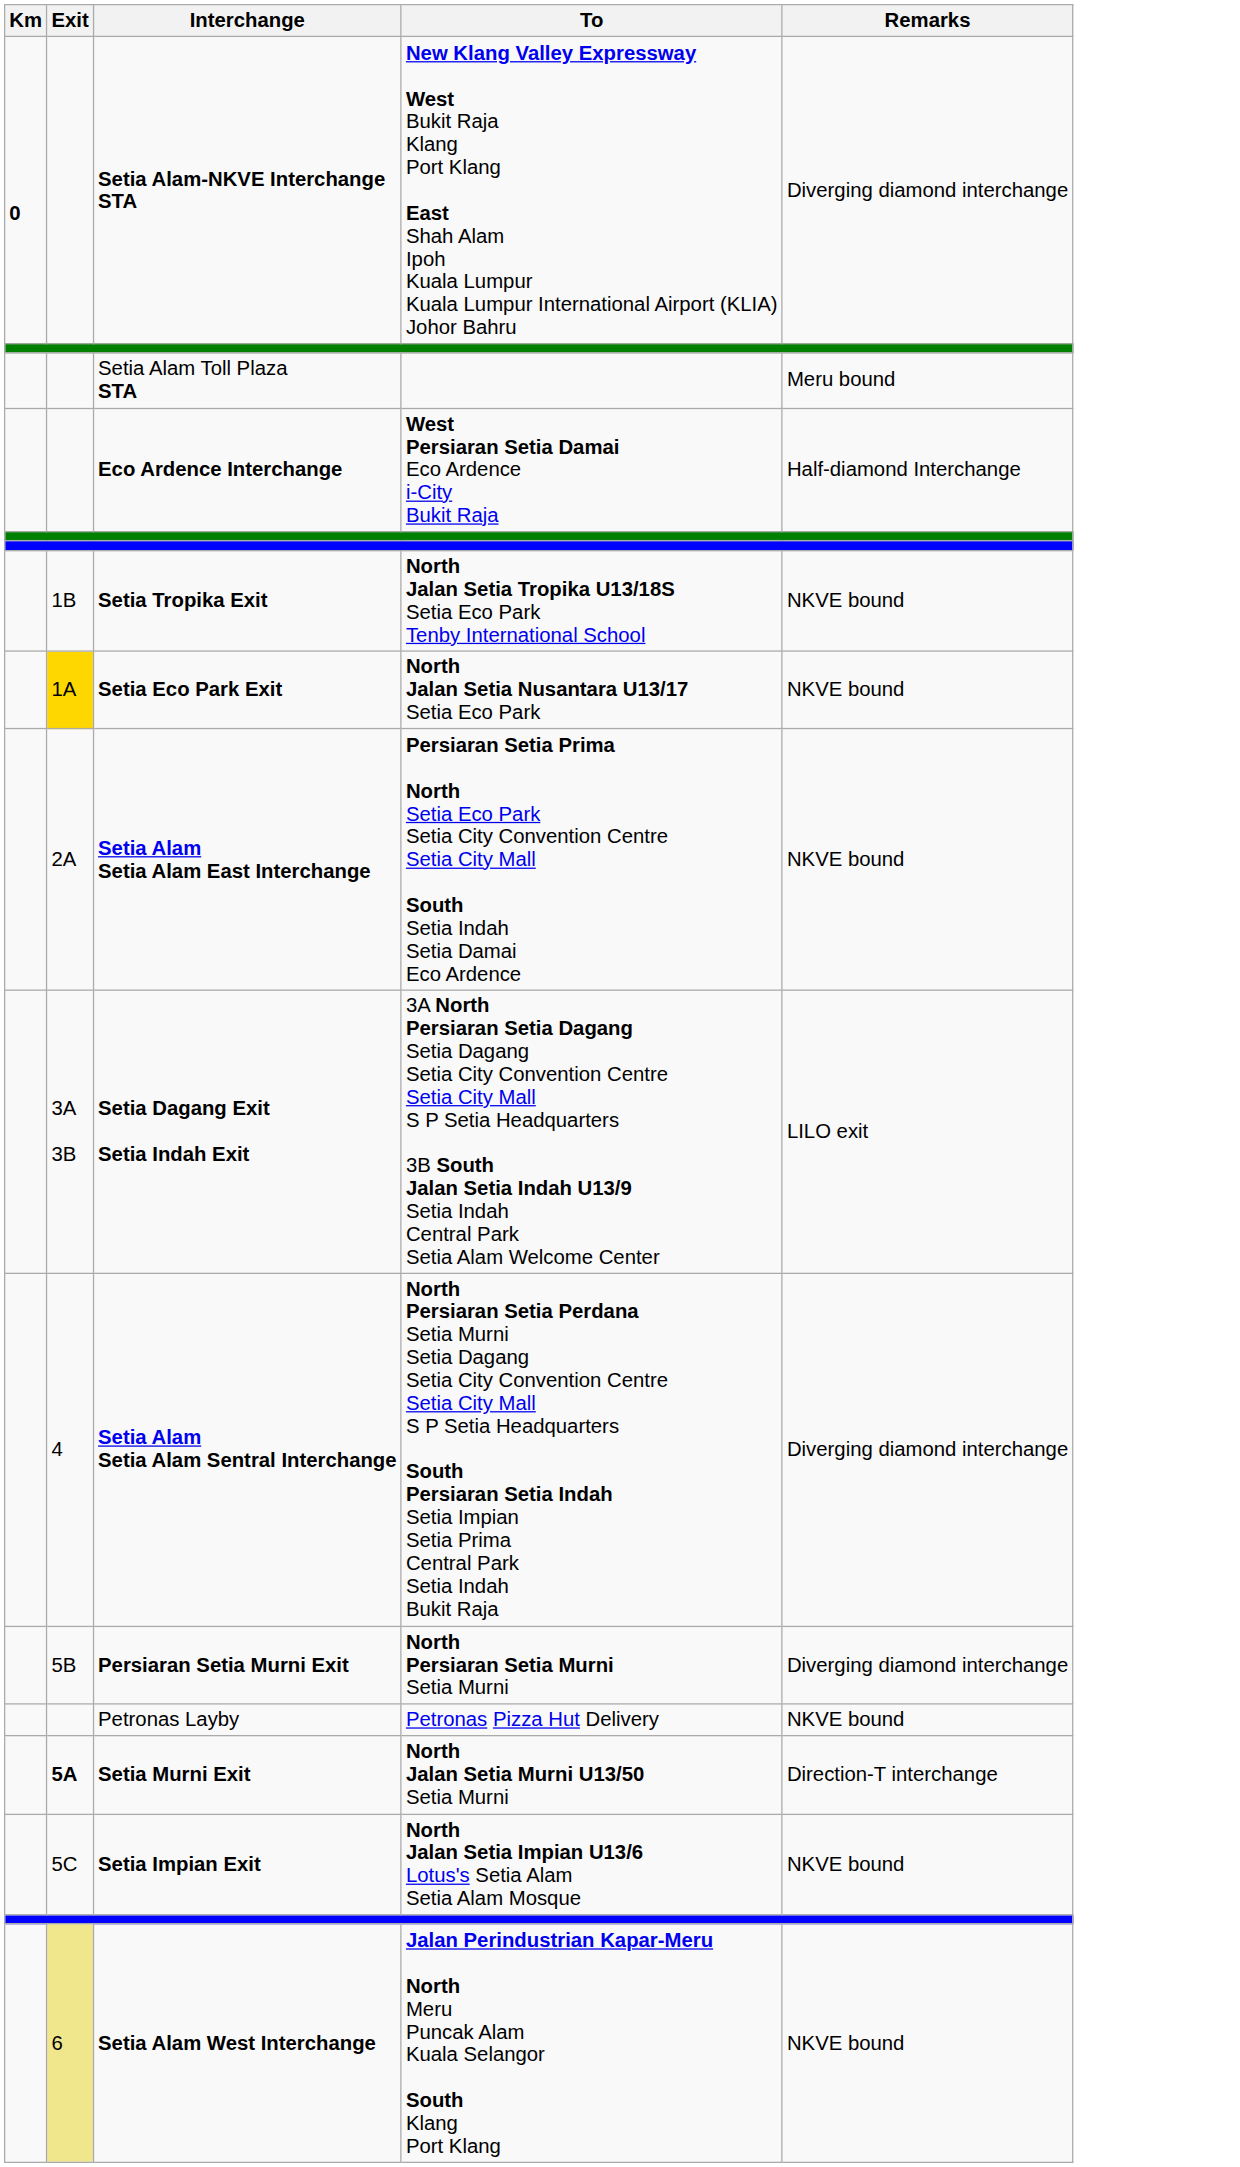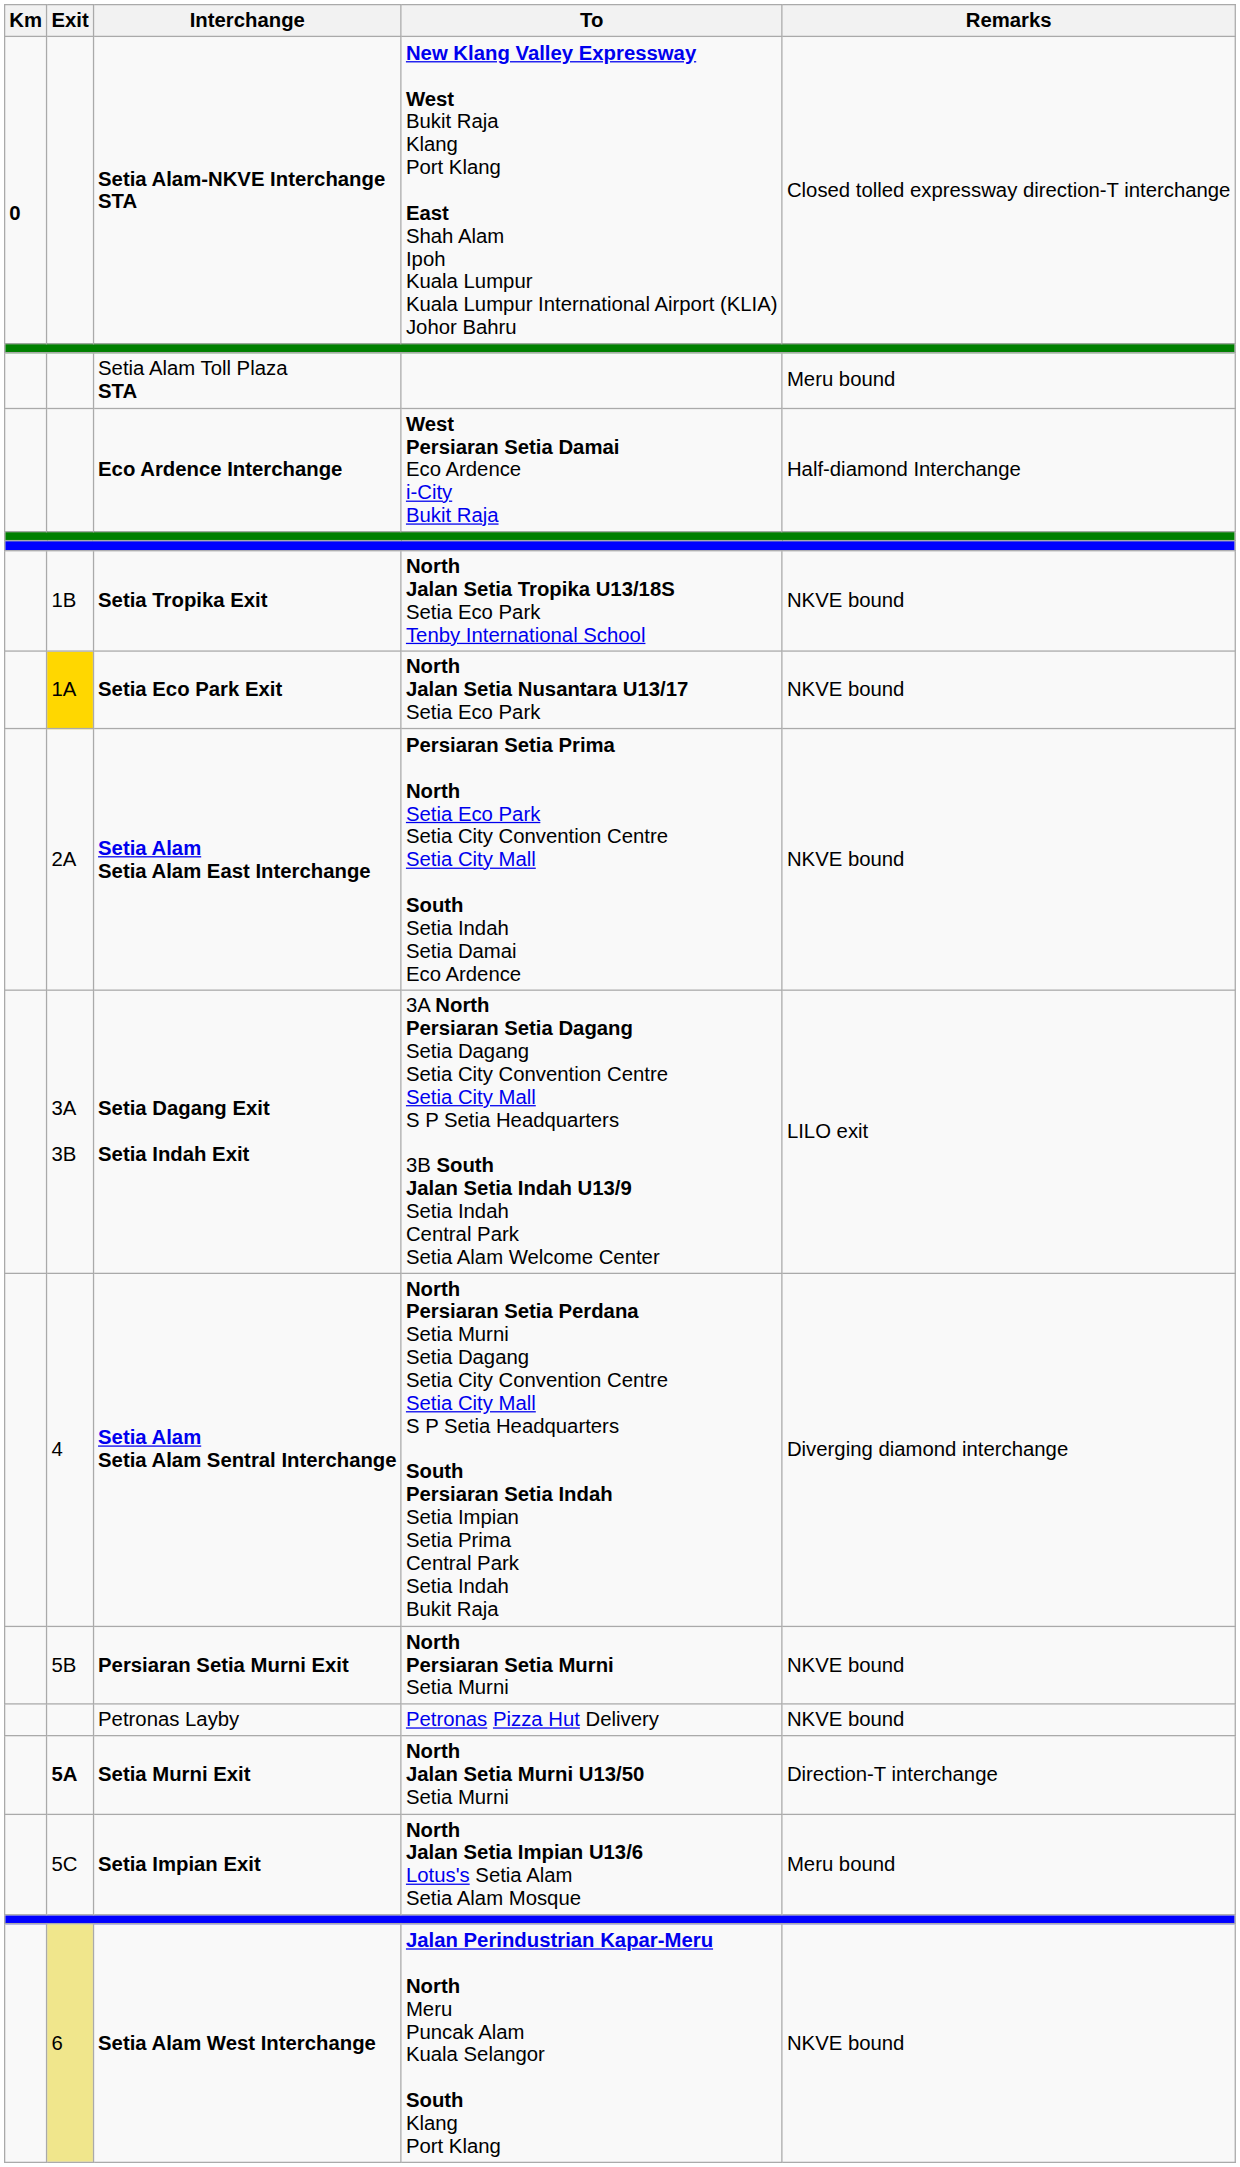 <table class="wikitable">
 <tr>
 <th>Km</th>
 <th>Exit</th>
 <th>Interchange</th>
 <th>To</th>
 <th>Remarks</th>
 </tr>
 <tr>
 <td><br><br><strong>0</strong></td>
 <td></td>
 <td><strong>Setia Alam-NKVE Interchange</strong><br><strong>STA</strong></td>
 <td>  <strong><a href='#'>New Klang Valley Expressway</a></strong><br><br><strong>West</strong><br>  Bukit Raja<br> Klang<br>   Port Klang <br><br><strong>East</strong><br>  Shah Alam<br>  Ipoh<br>  Kuala Lumpur<br>  Kuala Lumpur International Airport (KLIA) <br>  Johor Bahru</td>
-<td>Diverging diamond interchange</td>
+<td>Closed tolled expressway direction-T interchange</td>
 </tr>
 <tr>
 <td style="width:600px" colspan="6" style="text-align:center" bgcolor="green"><strong></strong></td>
 </tr>
 <tr>
 <td></td>
 <td></td>
 <td> Setia Alam Toll Plaza<br><strong>STA</strong><br></td>
 <td>    </td>
 <td>Meru bound</td>
 </tr>
 <tr>
 <td></td>
 <td></td>
 <td><strong>Eco Ardence Interchange</strong></td>
 <td><strong>West</strong><br><strong>Persiaran Setia Damai</strong><br>Eco Ardence<br><a href='#'>i-City</a><br><a href='#'>Bukit Raja</a></td>
 <td>Half-diamond Interchange</td>
 </tr>
 <tr>
 <td style="width:600px" colspan="6" style="text-align:center" bgcolor="green"><strong></strong></td>
 </tr>
 <tr>
 <td style="width:600px" colspan="6" style="text-align:center" bgcolor="blue"><strong></strong></td>
 </tr>
 <tr>
 <td></td>
 <td>1B</td>
 <td><strong>Setia Tropika Exit</strong></td>
 <td><strong>North</strong><br><strong>Jalan Setia Tropika U13/18S</strong><br>Setia Eco Park<br><a href='#'>Tenby International School</a></td>
 <td>NKVE bound</td>
 </tr>
 <tr>
 <td></td>
 <td style="background: gold;">1A</td>
 <td><strong>Setia Eco Park Exit</strong></td>
 <td><strong>North</strong><br><strong>Jalan Setia Nusantara U13/17</strong><br>Setia Eco Park</td>
 <td>NKVE bound</td>
 </tr>
 <tr>
 <td></td>
 <td>2A</td>
 <td><strong><a href='#'>Setia Alam</a></strong><br><strong>Setia Alam East Interchange</strong></td>
 <td><strong>Persiaran Setia Prima</strong><br><br><strong>North</strong><br><a href='#'>Setia Eco Park</a><br>Setia City Convention Centre<br><a href='#'>Setia City Mall</a> <br><br><strong>South</strong><br>Setia Indah<br>Setia Damai<br>Eco Ardence</td>
 <td>NKVE bound</td>
 </tr>
 <tr>
 <td></td>
 <td>3A<br><br>3B</td>
 <td><strong>Setia Dagang Exit</strong><br><br><strong>Setia Indah Exit</strong></td>
 <td>3A <strong>North</strong><br><strong>Persiaran Setia Dagang</strong><br>Setia Dagang<br>Setia City Convention Centre<br><a href='#'>Setia City Mall</a> <br>S P Setia Headquarters<br><br>3B <strong>South</strong><br><strong>Jalan Setia Indah U13/9</strong><br>Setia Indah<br>Central Park<br>Setia Alam Welcome Center</td>
 <td>LILO exit</td>
 </tr>
 <tr>
 <td></td>
 <td>4</td>
 <td><strong><a href='#'>Setia Alam</a></strong><br><strong>Setia Alam Sentral Interchange</strong></td>
 <td><strong>North</strong><br><strong>Persiaran Setia Perdana</strong><br>Setia Murni<br>Setia Dagang<br>Setia City Convention Centre<br><a href='#'>Setia City Mall</a> <br>S P Setia Headquarters<br><br><strong>South</strong><br><strong>Persiaran Setia Indah</strong><br>Setia Impian<br>Setia Prima<br>Central Park<br>Setia Indah<br>Bukit Raja</td>
 <td>Diverging diamond interchange</td>
 </tr>
 <tr>
 <td></td>
 <td>5B</td>
 <td><strong>Persiaran Setia Murni Exit</strong></td>
 <td><strong>North</strong><br><strong>Persiaran Setia Murni</strong><br>Setia Murni</td>
-<td>Diverging diamond interchange</td>
+<td>NKVE bound</td>
 </tr>
 <tr>
 <td></td>
 <td></td>
 <td> Petronas Layby</td>
 <td>  <a href='#'>Petronas</a>  <a href='#'>Pizza Hut</a> Delivery</td>
 <td>NKVE bound</td>
 </tr>
 <tr>
 <td></td>
 <td><strong>5A</strong></td>
 <td><strong>Setia Murni Exit</strong></td>
 <td><strong>North</strong><br><strong>Jalan Setia Murni U13/50</strong><br>Setia Murni</td>
 <td>Direction-T interchange</td>
 </tr>
 <tr>
 <td></td>
 <td>5C</td>
 <td><strong>Setia Impian Exit</strong></td>
 <td><strong>North</strong><br><strong>Jalan Setia Impian U13/6</strong> <br> <a href='#'>Lotus's</a> Setia Alam<br>Setia Alam Mosque</td>
-<td>NKVE bound</td>
+<td>Meru bound</td>
 </tr>
 <tr>
 <td style="width:600px" colspan="6" style="text-align:center" bgcolor="blue"><strong></strong></td>
 </tr>
 <tr>
 <td></td>
 <td style="background: khaki;">6</td>
 <td><strong>Setia Alam West Interchange</strong></td>
 <td> <strong><a href='#'>Jalan Perindustrian Kapar-Meru</a></strong><br><br><strong>North</strong><br> Meru<br> Puncak Alam<br> Kuala Selangor<br><br><strong>South</strong><br> Klang<br>  Port Klang </td>
 <td>NKVE bound</td>
 </tr>
 </table>
